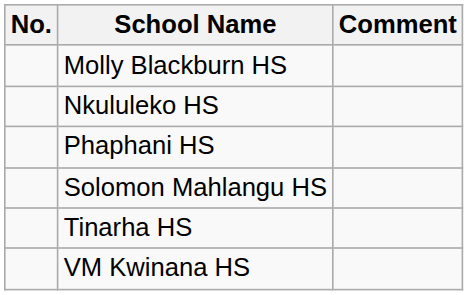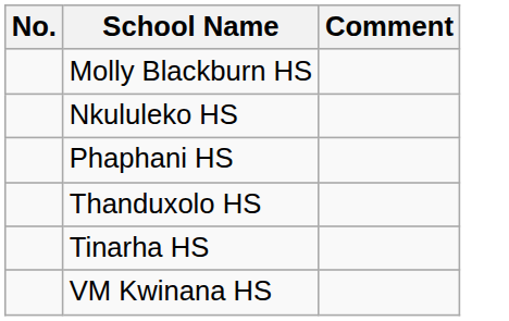 <table class="wikitable">
 <tr>
 <th>No.</th>
 <th>School Name</th>
 <th>Comment</th>
 </tr>
 <tr>
 <td></td>
 <td>Molly Blackburn HS</td>
 <td></td>
 </tr>
 <tr>
 <td></td>
 <td>Nkululeko HS</td>
 <td></td>
 </tr>
 <tr>
 <td></td>
 <td>Phaphani HS</td>
 <td></td>
 </tr>
 <tr>
 <td></td>
-<td>Solomon Mahlangu HS</td>
+<td>Thanduxolo HS</td>
 <td></td>
 </tr>
 <tr>
 <td></td>
 <td>Tinarha HS</td>
 <td></td>
 </tr>
 <tr>
 <td></td>
 <td>VM Kwinana HS</td>
 <td></td>
 </tr>
 </table>
